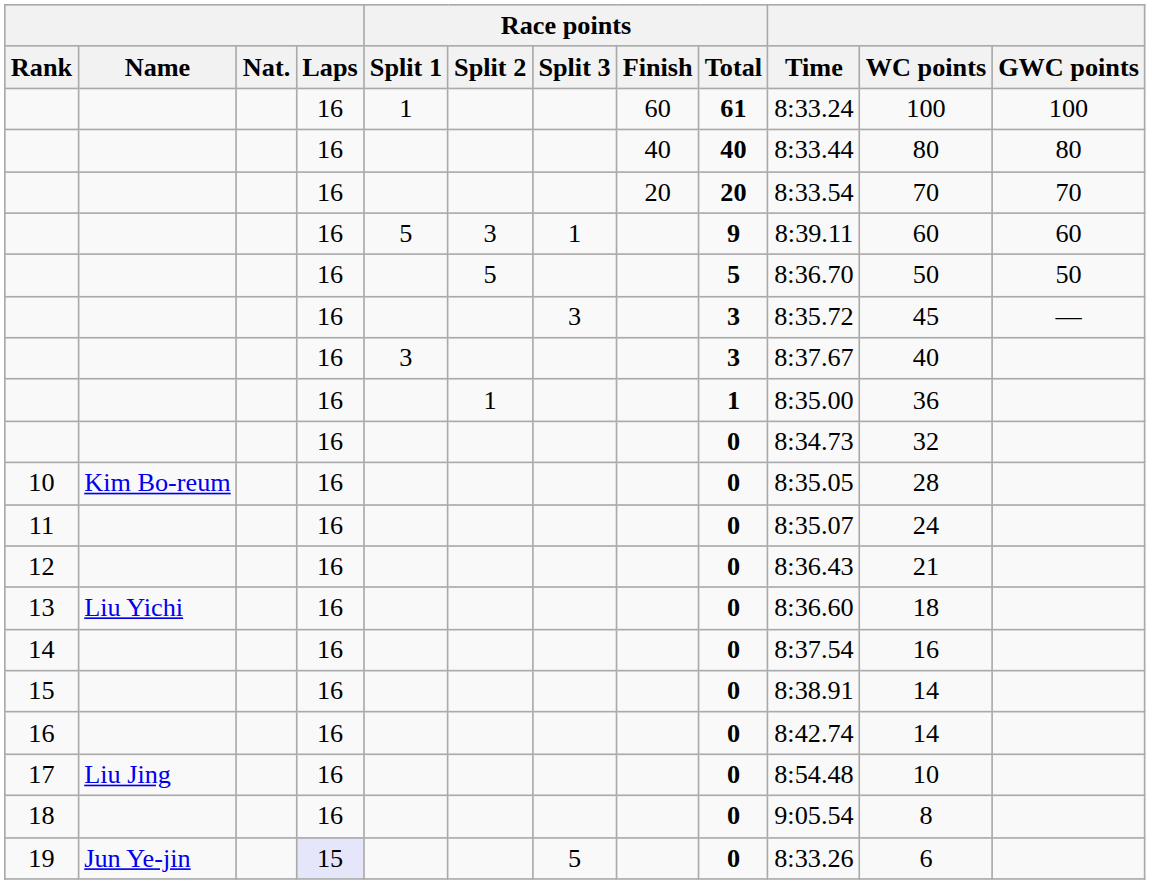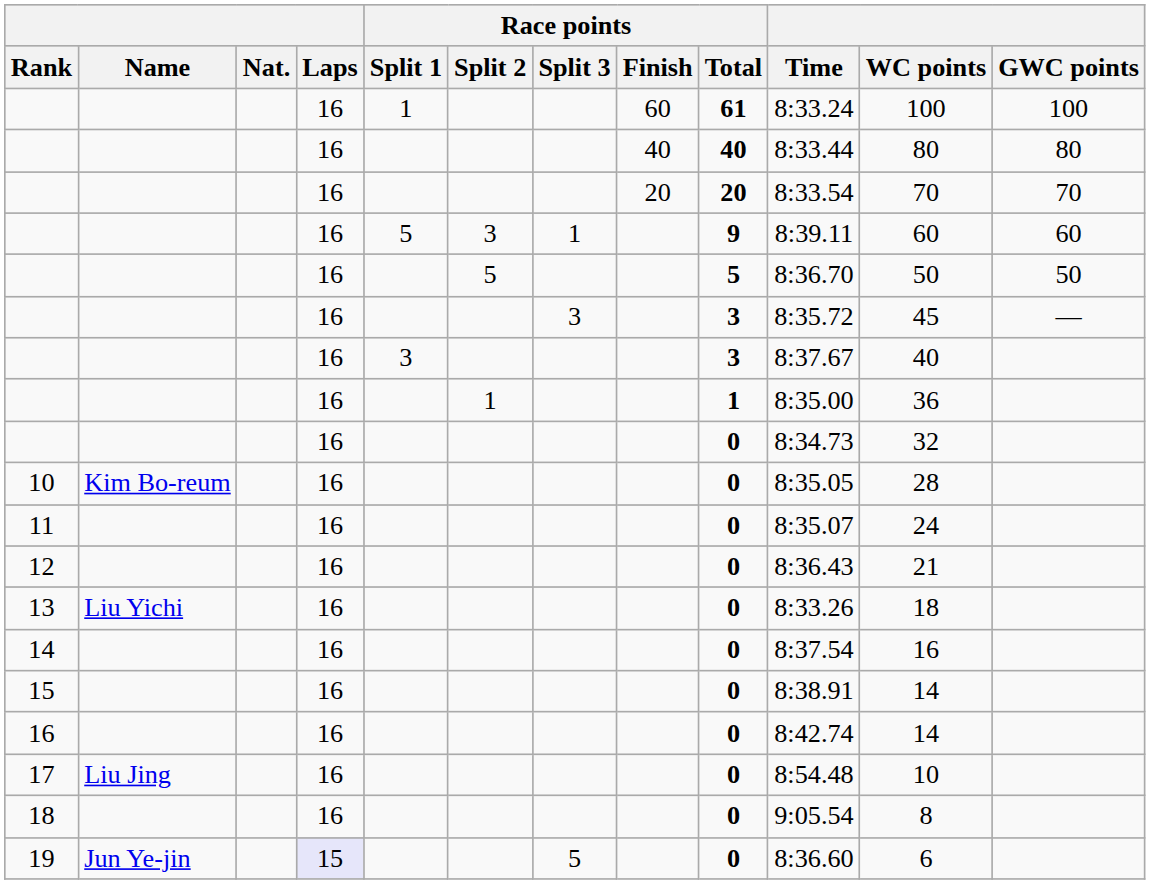 <table class="wikitable sortable" style="text-align:center">
 <tr>
 <th colspan=4></th>
 <th colspan=5>Race points</th>
 <th colspan=3></th>
 </tr>
 <tr>
 <th>Rank</th>
 <th>Name</th>
 <th>Nat.</th>
 <th>Laps</th>
 <th>Split 1</th>
 <th>Split 2</th>
 <th>Split 3</th>
 <th>Finish</th>
 <th>Total</th>
 <th>Time</th>
 <th>WC points</th>
 <th>GWC points</th>
 </tr>
 <tr>
 <td></td>
 <td align=left></td>
 <td></td>
 <td>16</td>
 <td>1</td>
 <td></td>
 <td></td>
 <td>60</td>
 <td><strong>61</strong></td>
 <td>8:33.24</td>
 <td>100</td>
 <td>100</td>
 </tr>
 <tr>
 <td></td>
 <td align=left></td>
 <td></td>
 <td>16</td>
 <td></td>
 <td></td>
 <td></td>
 <td>40</td>
 <td><strong>40</strong></td>
 <td>8:33.44</td>
 <td>80</td>
 <td>80</td>
 </tr>
 <tr>
 <td></td>
 <td align=left></td>
 <td></td>
 <td>16</td>
 <td></td>
 <td></td>
 <td></td>
 <td>20</td>
 <td><strong>20</strong></td>
 <td>8:33.54</td>
 <td>70</td>
 <td>70</td>
 </tr>
 <tr>
 <td></td>
 <td align=left></td>
 <td></td>
 <td>16</td>
 <td>5</td>
 <td>3</td>
 <td>1</td>
 <td></td>
 <td><strong>9</strong></td>
 <td>8:39.11</td>
 <td>60</td>
 <td>60</td>
 </tr>
 <tr>
 <td></td>
 <td align=left></td>
 <td></td>
 <td>16</td>
 <td></td>
 <td>5</td>
 <td></td>
 <td></td>
 <td><strong>5</strong></td>
 <td>8:36.70</td>
 <td>50</td>
 <td>50</td>
 </tr>
 <tr>
 <td></td>
 <td align=left></td>
 <td></td>
 <td>16</td>
 <td></td>
 <td></td>
 <td>3</td>
 <td></td>
 <td><strong>3</strong></td>
 <td>8:35.72</td>
 <td>45</td>
 <td>—</td>
 </tr>
 <tr>
 <td></td>
 <td align=left></td>
 <td></td>
 <td>16</td>
 <td>3</td>
 <td></td>
 <td></td>
 <td></td>
 <td><strong>3</strong></td>
 <td>8:37.67</td>
 <td>40</td>
 <td></td>
 </tr>
 <tr>
 <td></td>
 <td align=left></td>
 <td></td>
 <td>16</td>
 <td></td>
 <td>1</td>
 <td></td>
 <td></td>
 <td><strong>1</strong></td>
 <td>8:35.00</td>
 <td>36</td>
 <td></td>
 </tr>
 <tr>
 <td></td>
 <td align=left></td>
 <td></td>
 <td>16</td>
 <td></td>
 <td></td>
 <td></td>
 <td></td>
 <td><strong>0</strong></td>
 <td>8:34.73</td>
 <td>32</td>
 <td></td>
 </tr>
 <tr>
 <td>10</td>
 <td align=left><a href='#'>Kim Bo-reum</a></td>
 <td></td>
 <td>16</td>
 <td></td>
 <td></td>
 <td></td>
 <td></td>
 <td><strong>0</strong></td>
 <td>8:35.05</td>
 <td>28</td>
 <td></td>
 </tr>
 <tr>
 <td>11</td>
 <td align=left></td>
 <td></td>
 <td>16</td>
 <td></td>
 <td></td>
 <td></td>
 <td></td>
 <td><strong>0</strong></td>
 <td>8:35.07</td>
 <td>24</td>
 <td></td>
 </tr>
 <tr>
 <td>12</td>
 <td align=left></td>
 <td></td>
 <td>16</td>
 <td></td>
 <td></td>
 <td></td>
 <td></td>
 <td><strong>0</strong></td>
 <td>8:36.43</td>
 <td>21</td>
 <td></td>
 </tr>
 <tr>
 <td>13</td>
 <td align=left><a href='#'>Liu Yichi</a></td>
 <td></td>
 <td>16</td>
 <td></td>
 <td></td>
 <td></td>
 <td></td>
 <td><strong>0</strong></td>
-<td>8:36.60</td>
+<td>8:33.26</td>
 <td>18</td>
 <td></td>
 </tr>
 <tr>
 <td>14</td>
 <td align=left></td>
 <td></td>
 <td>16</td>
 <td></td>
 <td></td>
 <td></td>
 <td></td>
 <td><strong>0</strong></td>
 <td>8:37.54</td>
 <td>16</td>
 <td></td>
 </tr>
 <tr>
 <td>15</td>
 <td align=left></td>
 <td></td>
 <td>16</td>
 <td></td>
 <td></td>
 <td></td>
 <td></td>
 <td><strong>0</strong></td>
 <td>8:38.91</td>
 <td>14</td>
 <td></td>
 </tr>
 <tr>
 <td>16</td>
 <td align=left></td>
 <td></td>
 <td>16</td>
 <td></td>
 <td></td>
 <td></td>
 <td></td>
 <td><strong>0</strong></td>
 <td>8:42.74</td>
 <td>14</td>
 <td></td>
 </tr>
 <tr>
 <td>17</td>
 <td align=left><a href='#'>Liu Jing</a></td>
 <td></td>
 <td>16</td>
 <td></td>
 <td></td>
 <td></td>
 <td></td>
 <td><strong>0</strong></td>
 <td>8:54.48</td>
 <td>10</td>
 <td></td>
 </tr>
 <tr>
 <td>18</td>
 <td align=left></td>
 <td></td>
 <td>16</td>
 <td></td>
 <td></td>
 <td></td>
 <td></td>
 <td><strong>0</strong></td>
 <td>9:05.54</td>
 <td>8</td>
 <td></td>
 </tr>
 <tr>
 <td>19</td>
 <td align=left><a href='#'>Jun Ye-jin</a></td>
 <td></td>
 <td style="background: lavender;">15</td>
 <td></td>
 <td></td>
 <td>5</td>
 <td></td>
 <td><strong>0</strong></td>
-<td>8:33.26</td>
+<td>8:36.60</td>
 <td>6</td>
 <td></td>
 </tr>
 </table>
